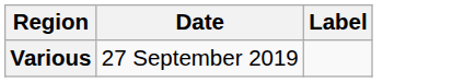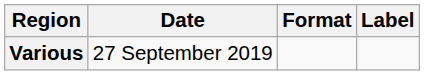 <table class="wikitable plainrowheaders">
 <tr>
 <th scope="col">Region</th>
 <th scope="col">Date</th>
+<th scope="col">Format</th>
 <th scope="col">Label</th>
 </tr>
 <tr>
 <th scope="row">Various</th>
 <td>27 September 2019</td>
 <td></td>
+<td></td>
 </tr>
 </table>
